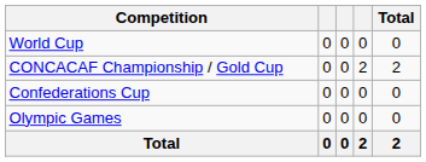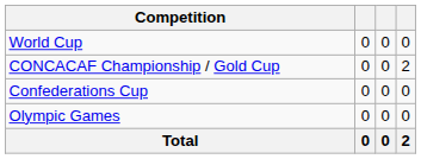 <table class="wikitable" style="width:30%; font-size:90%; text-align:center;">
 <tr>
 <th>Competition</th>
 <th></th>
 <th></th>
 <th></th>
-<th>Total</th>
 </tr>
 <tr>
 <td align=left><a href='#'>World Cup</a></td>
-<td>0</td>
 <td>0</td>
 <td>0</td>
 <td>0</td>
 </tr>
 <tr>
 <td align=left><a href='#'>CONCACAF Championship</a> / <a href='#'>Gold Cup</a></td>
 <td>0</td>
 <td>0</td>
 <td>2</td>
-<td>2</td>
 </tr>
 <tr>
 <td align=left><a href='#'>Confederations Cup</a></td>
-<td>0</td>
 <td>0</td>
 <td>0</td>
 <td>0</td>
 </tr>
 <tr>
 <td align=left><a href='#'>Olympic Games</a></td>
 <td>0</td>
 <td>0</td>
 <td>0</td>
-<td>0</td>
 </tr>
 <tr>
 <th>Total</th>
 <th>0</th>
 <th>0</th>
 <th>2</th>
-<th>2</th>
 </tr>
 </table>
